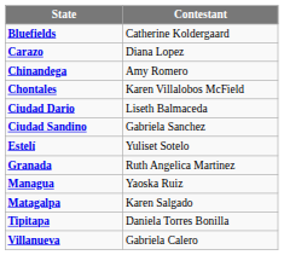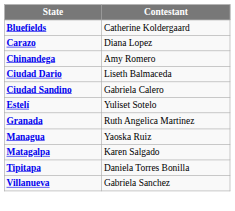 <table class="wikitable sortable" style="font-size: 95%;">
 <tr>
 <th width="150" style="background-color:#787878;color:#FFFFFF;">State</th>
 <th width="200" style="background-color:#787878;color:#FFFFFF;">Contestant</th>
 </tr>
 <tr>
 <td> <strong><a href='#'>Bluefields</a></strong></td>
 <td>Catherine Koldergaard</td>
 </tr>
 <tr>
 <td> <strong><a href='#'>Carazo</a></strong></td>
 <td>Diana Lopez</td>
 </tr>
 <tr>
 <td> <strong><a href='#'>Chinandega</a></strong></td>
 <td>Amy Romero</td>
 </tr>
 <tr>
-<td> <strong><a href='#'>Chontales</a></strong></td>
-<td>Karen Villalobos McField</td>
-</tr>
-<tr>
 <td> <strong><a href='#'>Ciudad Dario</a></strong></td>
 <td>Liseth Balmaceda</td>
 </tr>
 <tr>
 <td> <strong><a href='#'>Ciudad Sandino</a></strong></td>
-<td>Gabriela Sanchez</td>
+<td>Gabriela Calero</td>
 </tr>
 <tr>
 <td> <strong><a href='#'>Estelí</a></strong></td>
 <td>Yuliset Sotelo</td>
 </tr>
 <tr>
 <td> <strong><a href='#'>Granada</a></strong></td>
 <td>Ruth Angelica Martinez</td>
 </tr>
 <tr>
 <td> <strong><a href='#'>Managua</a></strong></td>
 <td>Yaoska Ruiz</td>
 </tr>
 <tr>
 <td> <strong><a href='#'>Matagalpa</a></strong></td>
 <td>Karen Salgado</td>
 </tr>
 <tr>
 <td><strong><a href='#'>Tipitapa</a></strong></td>
 <td>Daniela Torres Bonilla</td>
 </tr>
 <tr>
 <td> <strong><a href='#'>Villanueva</a></strong></td>
-<td>Gabriela Calero</td>
+<td>Gabriela Sanchez</td>
 </tr>
 </table>
